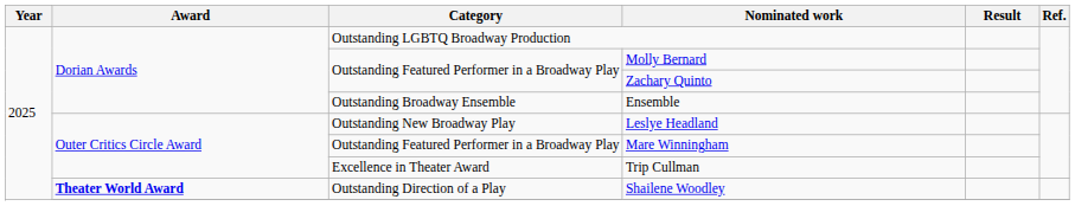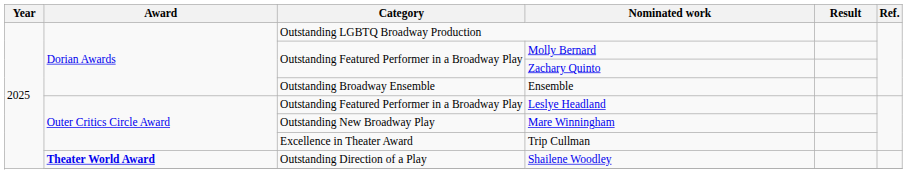 <table class="wikitable" style="white-space:nowrap;">
 <tr>
 <th scope="col" style="width:3em;">Year</th>
 <th scope="col" style="width:20em;">Award</th>
 <th scope="col" style="width:20em;">Category</th>
 <th scope="col" style="width:25em;">Nominated work</th>
 <th scope="col" style="width:5em;">Result</th>
 <th>Ref.</th>
 </tr>
 <tr>
 <td align=center, rowspan="20">2025</td>
 <td rowspan=4><a href='#'>Dorian Awards</a></td>
 <td colspan=2>Outstanding LGBTQ Broadway Production</td>
 <td></td>
 <td rowspan=4></td>
 </tr>
 <tr>
 <td rowspan=2>Outstanding Featured Performer in a Broadway Play</td>
 <td><a href='#'>Molly Bernard</a></td>
 <td></td>
 </tr>
 <tr>
 <td><a href='#'>Zachary Quinto</a></td>
 <td></td>
 </tr>
 <tr>
 <td>Outstanding Broadway Ensemble</td>
 <td>Ensemble</td>
 <td></td>
 </tr>
 <tr>
 <td rowspan=3><a href='#'>Outer Critics Circle Award</a></td>
-<td>Outstanding New Broadway Play</td>
+<td>Outstanding Featured Performer in a Broadway Play</td>
 <td><a href='#'>Leslye Headland</a></td>
 <td></td>
 <td rowspan=3></td>
 </tr>
 <tr>
-<td>Outstanding Featured Performer in a Broadway Play</td>
+<td>Outstanding New Broadway Play</td>
 <td><a href='#'>Mare Winningham</a></td>
 <td></td>
 </tr>
 <tr>
 <td>Excellence in Theater Award</td>
 <td>Trip Cullman</td>
 <td></td>
 </tr>
 <tr>
 <td><strong><a href='#'>Theater World Award</a></strong></td>
 <td>Outstanding Direction of a Play</td>
 <td><a href='#'>Shailene Woodley</a></td>
 <td></td>
 <td></td>
 </tr>
 <tr>
 </tr>
 </table>
